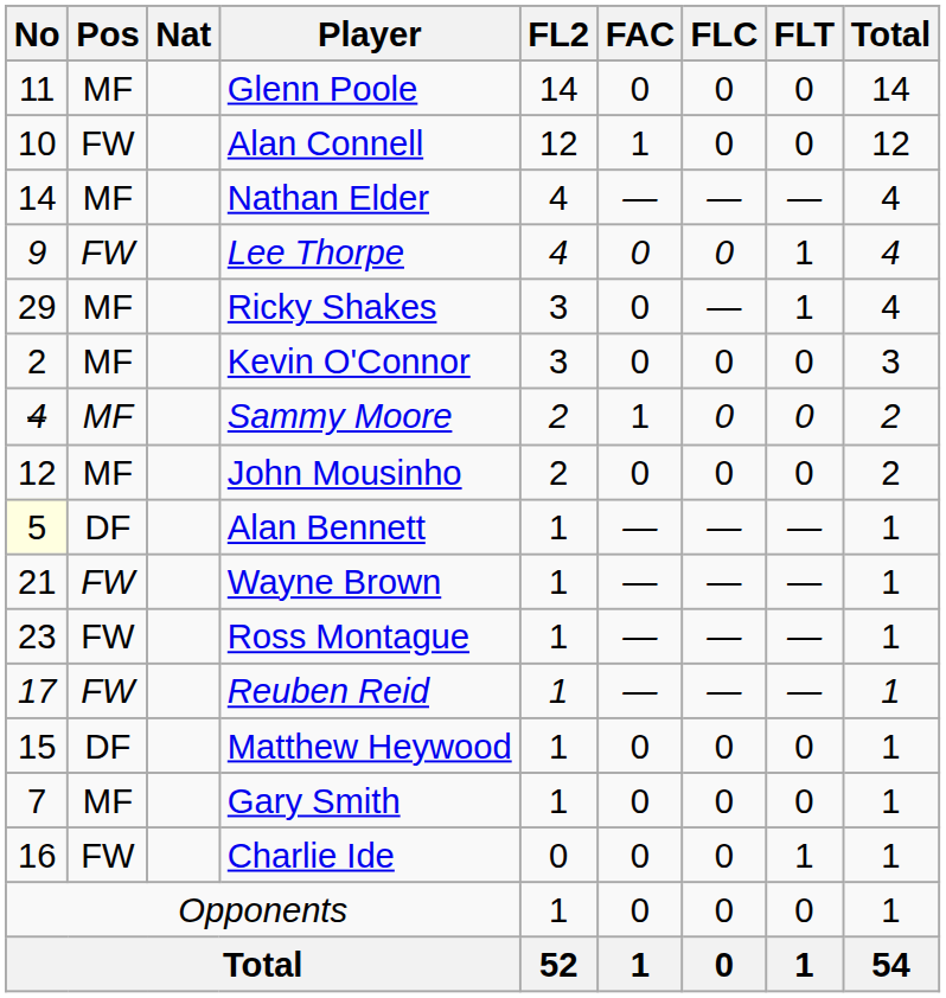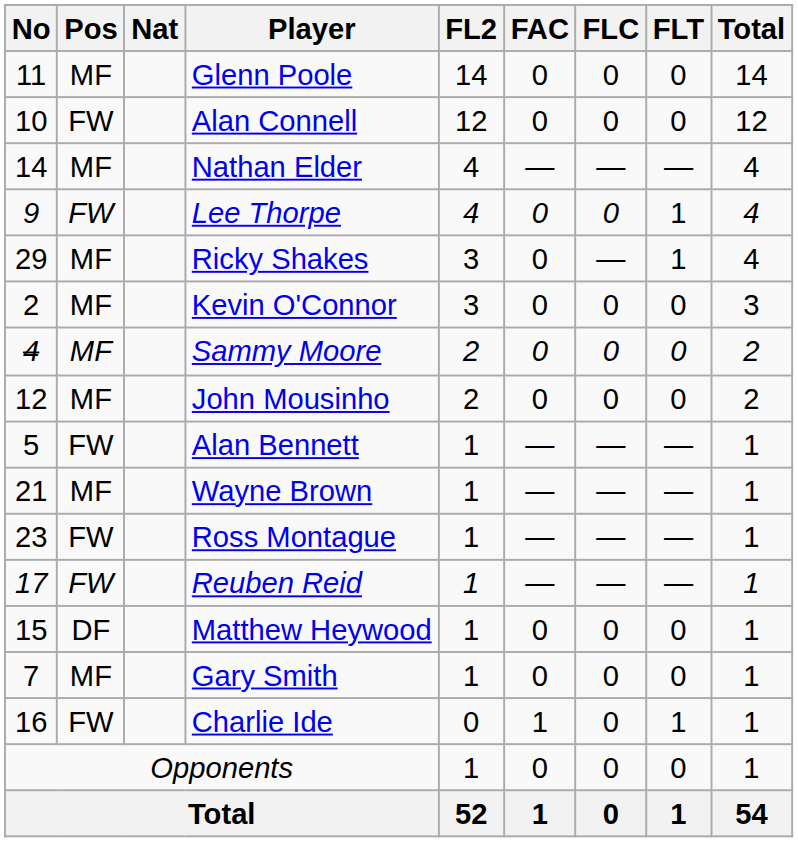 <table class="wikitable"  style="text-align:center; border:1px #aaa solid; font-size:95%;">
 <tr>
 <th>No</th>
 <th>Pos</th>
 <th>Nat</th>
 <th>Player</th>
 <th>FL2</th>
 <th>FAC</th>
 <th>FLC</th>
 <th>FLT</th>
 <th>Total</th>
 </tr>
 <tr>
 <td>11</td>
 <td>MF</td>
 <td></td>
 <td style="text-align:left;"><a href='#'>Glenn Poole</a></td>
 <td>14</td>
 <td>0</td>
 <td>0</td>
 <td>0</td>
 <td>14</td>
 </tr>
 <tr>
 <td>10</td>
 <td>FW</td>
 <td></td>
 <td style="text-align:left;"><a href='#'>Alan Connell</a></td>
 <td>12</td>
-<td>1</td>
+<td>0</td>
 <td>0</td>
 <td>0</td>
 <td>12</td>
 </tr>
 <tr>
 <td>14</td>
 <td>MF</td>
 <td></td>
 <td style="text-align:left;"><a href='#'>Nathan Elder</a></td>
 <td>4</td>
 <td><em>—</em></td>
 <td><em>—</em></td>
 <td><em>—</em></td>
 <td>4</td>
 </tr>
 <tr>
 <td><em>9</em></td>
 <td><em>FW</em></td>
 <td><em></em></td>
 <td style="text-align:left;"><em><a href='#'>Lee Thorpe</a></em></td>
 <td><em>4</em></td>
 <td><em>0</em></td>
 <td><em>0</em></td>
 <td>1</td>
 <td><em>4</em></td>
 </tr>
 <tr>
 <td>29</td>
 <td>MF</td>
 <td></td>
 <td style="text-align:left;"><a href='#'>Ricky Shakes</a></td>
 <td>3</td>
 <td>0</td>
 <td>—</td>
 <td>1</td>
 <td>4</td>
 </tr>
 <tr>
 <td>2</td>
 <td>MF</td>
 <td></td>
 <td style="text-align:left;"><a href='#'>Kevin O'Connor</a></td>
 <td>3</td>
 <td>0</td>
 <td>0</td>
 <td>0</td>
 <td>3</td>
 </tr>
 <tr>
 <td><em><s>4</s></em></td>
 <td><em>MF</em></td>
 <td><em></em></td>
 <td style="text-align:left;"><em><a href='#'>Sammy Moore</a></em></td>
 <td><em>2</em></td>
-<td>1</td>
+<td><em>0</em></td>
 <td><em>0</em></td>
 <td><em>0</em></td>
 <td><em>2</em></td>
 </tr>
 <tr>
 <td>12</td>
 <td>MF</td>
 <td></td>
 <td style="text-align:left;"><a href='#'>John Mousinho</a></td>
 <td>2</td>
 <td>0</td>
 <td>0</td>
 <td>0</td>
 <td>2</td>
 </tr>
 <tr>
-<td style="background: lightyellow;">5</td>
-<td>DF</td>
+<td>5</td>
+<td>FW</td>
 <td></td>
 <td style="text-align:left;"><a href='#'>Alan Bennett</a></td>
 <td>1</td>
 <td><em>—</em></td>
 <td><em>—</em></td>
 <td><em>—</em></td>
 <td>1</td>
 </tr>
 <tr>
 <td>21</td>
-<td><em>FW</em></td>
+<td>MF</td>
 <td></td>
 <td style="text-align:left;"><a href='#'>Wayne Brown</a></td>
 <td>1</td>
 <td>—</td>
 <td>—</td>
 <td>—</td>
 <td>1</td>
 </tr>
 <tr>
 <td>23</td>
 <td>FW</td>
 <td></td>
 <td style="text-align:left;"><a href='#'>Ross Montague</a></td>
 <td>1</td>
 <td><em>—</em></td>
 <td><em>—</em></td>
 <td><em>—</em></td>
 <td>1</td>
 </tr>
 <tr>
 <td><em>17</em></td>
 <td><em>FW</em></td>
 <td><em></em></td>
 <td style="text-align:left;"><em><a href='#'>Reuben Reid</a></em></td>
 <td><em>1</em></td>
 <td><em>—</em></td>
 <td><em>—</em></td>
 <td><em>—</em></td>
 <td><em>1</em></td>
 </tr>
 <tr>
 <td>15</td>
 <td>DF</td>
 <td></td>
 <td style="text-align:left;"><a href='#'>Matthew Heywood</a></td>
 <td>1</td>
 <td>0</td>
 <td>0</td>
 <td>0</td>
 <td>1</td>
 </tr>
 <tr>
 <td>7</td>
 <td>MF</td>
 <td></td>
 <td style="text-align:left;"><a href='#'>Gary Smith</a></td>
 <td>1</td>
 <td>0</td>
 <td>0</td>
 <td>0</td>
 <td>1</td>
 </tr>
 <tr>
 <td>16</td>
 <td>FW</td>
 <td></td>
 <td style="text-align:left;"><a href='#'>Charlie Ide</a></td>
 <td>0</td>
-<td>0</td>
+<td>1</td>
 <td>0</td>
 <td>1</td>
 <td>1</td>
 </tr>
 <tr>
 <td colspan="4"><em>Opponents</em></td>
 <td>1</td>
 <td>0</td>
 <td>0</td>
 <td>0</td>
 <td>1</td>
 </tr>
 <tr>
 <th colspan="4">Total</th>
 <th>52</th>
 <th>1</th>
 <th>0</th>
 <th>1</th>
 <th>54</th>
 </tr>
 </table>
